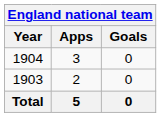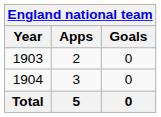 <table class="wikitable" style="text-align:center">
 <tr>
 <th colspan=3><a href='#'>England national team</a></th>
 </tr>
 <tr>
 <th>Year</th>
 <th>Apps</th>
 <th>Goals</th>
 </tr>
 <tr>
-<td>1904</td>
-<td>3</td>
+<td>1903</td>
+<td>2</td>
 <td>0</td>
 </tr>
 <tr>
-<td>1903</td>
-<td>2</td>
+<td>1904</td>
+<td>3</td>
 <td>0</td>
 </tr>
 <tr>
 <th>Total</th>
 <th>5</th>
 <th>0</th>
 </tr>
 </table>
